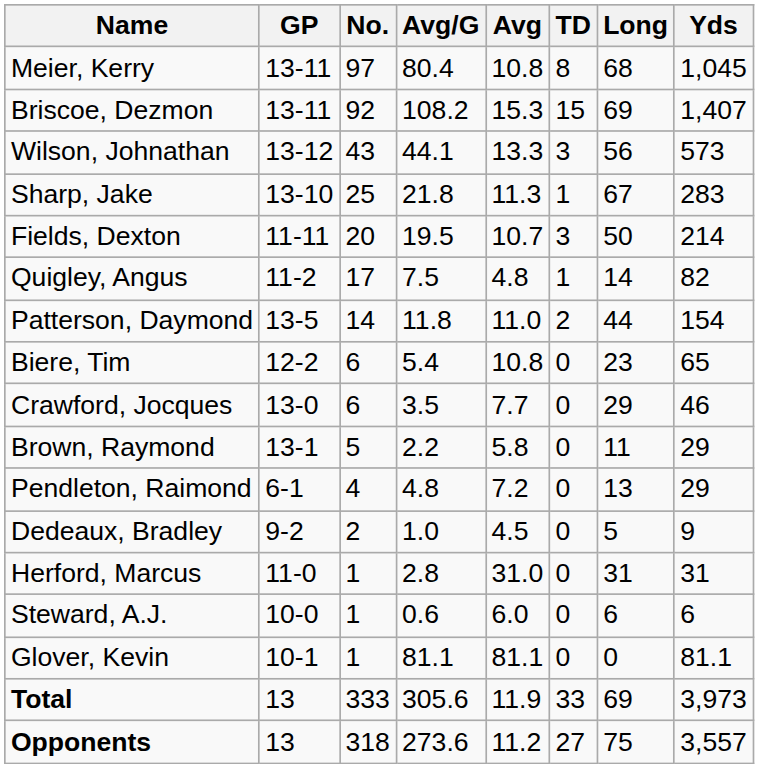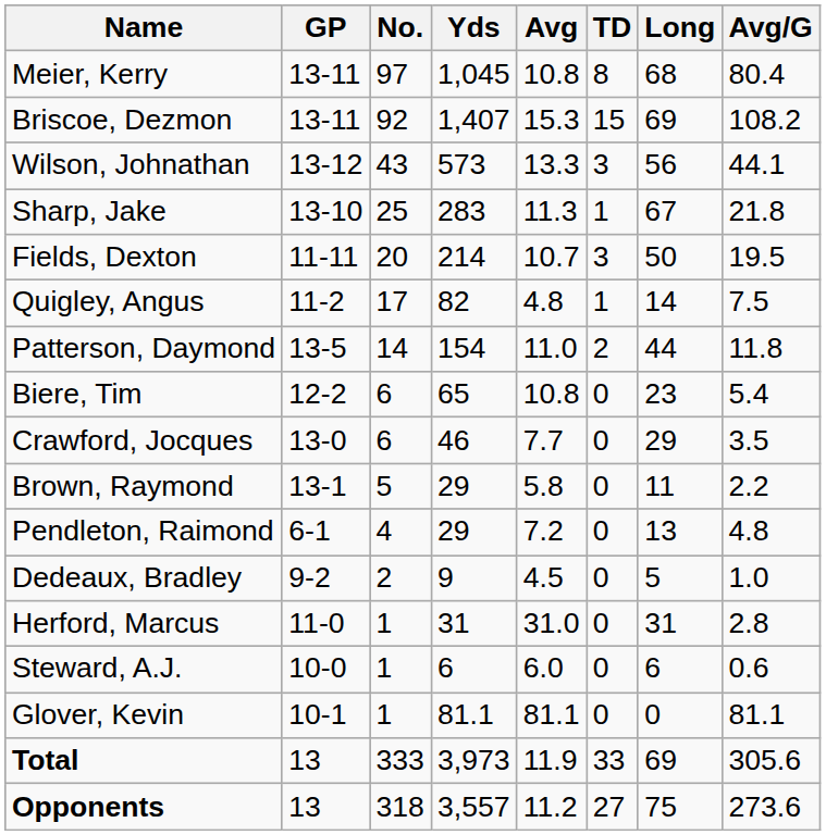 <table class="wikitable" style="white-space:nowrap;">
 <tr>
 <th>Name</th>
 <th>GP</th>
 <th>No.</th>
-<th>Avg/G</th>
+<th>Yds</th>
 <th>Avg</th>
 <th>TD</th>
 <th>Long</th>
-<th>Yds</th>
+<th>Avg/G</th>
 </tr>
 <tr>
 <td>Meier, Kerry</td>
 <td>13-11</td>
 <td>97</td>
-<td>80.4</td>
+<td>1,045</td>
 <td>10.8</td>
 <td>8</td>
 <td>68</td>
-<td>1,045</td>
+<td>80.4</td>
 </tr>
 <tr>
 <td>Briscoe, Dezmon</td>
 <td>13-11</td>
 <td>92</td>
-<td>108.2</td>
+<td>1,407</td>
 <td>15.3</td>
 <td>15</td>
 <td>69</td>
-<td>1,407</td>
+<td>108.2</td>
 </tr>
 <tr>
 <td>Wilson, Johnathan</td>
 <td>13-12</td>
 <td>43</td>
-<td>44.1</td>
+<td>573</td>
 <td>13.3</td>
 <td>3</td>
 <td>56</td>
-<td>573</td>
+<td>44.1</td>
 </tr>
 <tr>
 <td>Sharp, Jake</td>
 <td>13-10</td>
 <td>25</td>
-<td>21.8</td>
+<td>283</td>
 <td>11.3</td>
 <td>1</td>
 <td>67</td>
-<td>283</td>
+<td>21.8</td>
 </tr>
 <tr>
 <td>Fields, Dexton</td>
 <td>11-11</td>
 <td>20</td>
-<td>19.5</td>
+<td>214</td>
 <td>10.7</td>
 <td>3</td>
 <td>50</td>
-<td>214</td>
+<td>19.5</td>
 </tr>
 <tr>
 <td>Quigley, Angus</td>
 <td>11-2</td>
 <td>17</td>
-<td>7.5</td>
+<td>82</td>
 <td>4.8</td>
 <td>1</td>
 <td>14</td>
-<td>82</td>
+<td>7.5</td>
 </tr>
 <tr>
 <td>Patterson, Daymond</td>
 <td>13-5</td>
 <td>14</td>
-<td>11.8</td>
+<td>154</td>
 <td>11.0</td>
 <td>2</td>
 <td>44</td>
-<td>154</td>
+<td>11.8</td>
 </tr>
 <tr>
 <td>Biere, Tim</td>
 <td>12-2</td>
 <td>6</td>
-<td>5.4</td>
+<td>65</td>
 <td>10.8</td>
 <td>0</td>
 <td>23</td>
-<td>65</td>
+<td>5.4</td>
 </tr>
 <tr>
 <td>Crawford, Jocques</td>
 <td>13-0</td>
 <td>6</td>
-<td>3.5</td>
+<td>46</td>
 <td>7.7</td>
 <td>0</td>
 <td>29</td>
-<td>46</td>
+<td>3.5</td>
 </tr>
 <tr>
 <td>Brown, Raymond</td>
 <td>13-1</td>
 <td>5</td>
-<td>2.2</td>
+<td>29</td>
 <td>5.8</td>
 <td>0</td>
 <td>11</td>
-<td>29</td>
+<td>2.2</td>
 </tr>
 <tr>
 <td>Pendleton, Raimond</td>
 <td>6-1</td>
 <td>4</td>
-<td>4.8</td>
+<td>29</td>
 <td>7.2</td>
 <td>0</td>
 <td>13</td>
-<td>29</td>
+<td>4.8</td>
 </tr>
 <tr>
 <td>Dedeaux, Bradley</td>
 <td>9-2</td>
 <td>2</td>
-<td>1.0</td>
+<td>9</td>
 <td>4.5</td>
 <td>0</td>
 <td>5</td>
-<td>9</td>
+<td>1.0</td>
 </tr>
 <tr>
 <td>Herford, Marcus</td>
 <td>11-0</td>
 <td>1</td>
-<td>2.8</td>
+<td>31</td>
 <td>31.0</td>
 <td>0</td>
 <td>31</td>
-<td>31</td>
+<td>2.8</td>
 </tr>
 <tr>
 <td>Steward, A.J.</td>
 <td>10-0</td>
 <td>1</td>
-<td>0.6</td>
+<td>6</td>
 <td>6.0</td>
 <td>0</td>
 <td>6</td>
-<td>6</td>
+<td>0.6</td>
 </tr>
 <tr>
 <td>Glover, Kevin</td>
 <td>10-1</td>
 <td>1</td>
 <td>81.1</td>
 <td>81.1</td>
 <td>0</td>
 <td>0</td>
 <td>81.1</td>
 </tr>
 <tr>
 <td><strong>Total</strong></td>
 <td>13</td>
 <td>333</td>
-<td>305.6</td>
+<td>3,973</td>
 <td>11.9</td>
 <td>33</td>
 <td>69</td>
-<td>3,973</td>
+<td>305.6</td>
 </tr>
 <tr>
 <td><strong>Opponents</strong></td>
 <td>13</td>
 <td>318</td>
-<td>273.6</td>
+<td>3,557</td>
 <td>11.2</td>
 <td>27</td>
 <td>75</td>
-<td>3,557</td>
+<td>273.6</td>
 </tr>
 </table>
